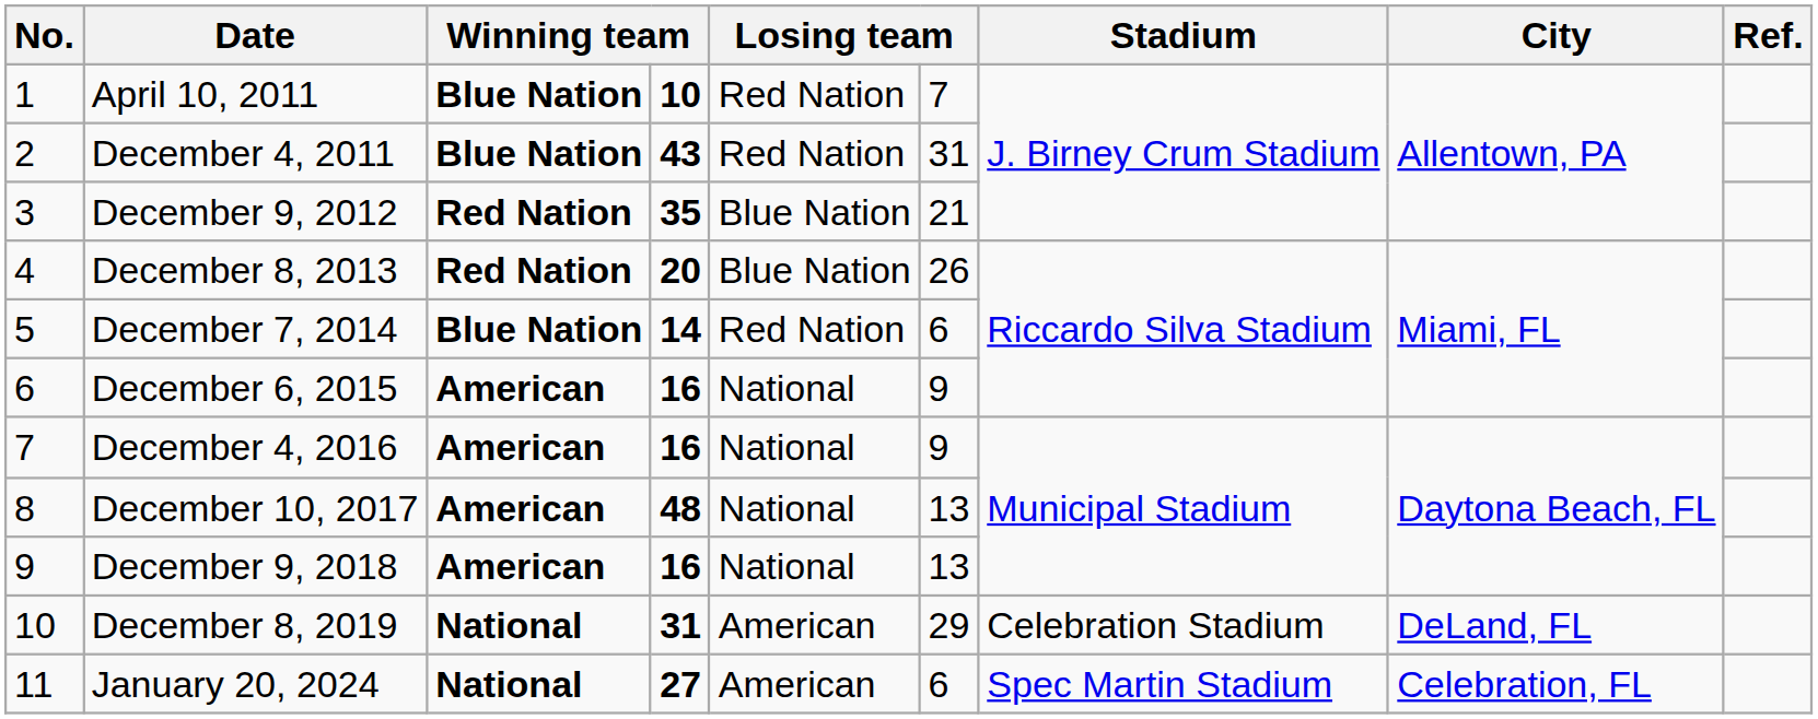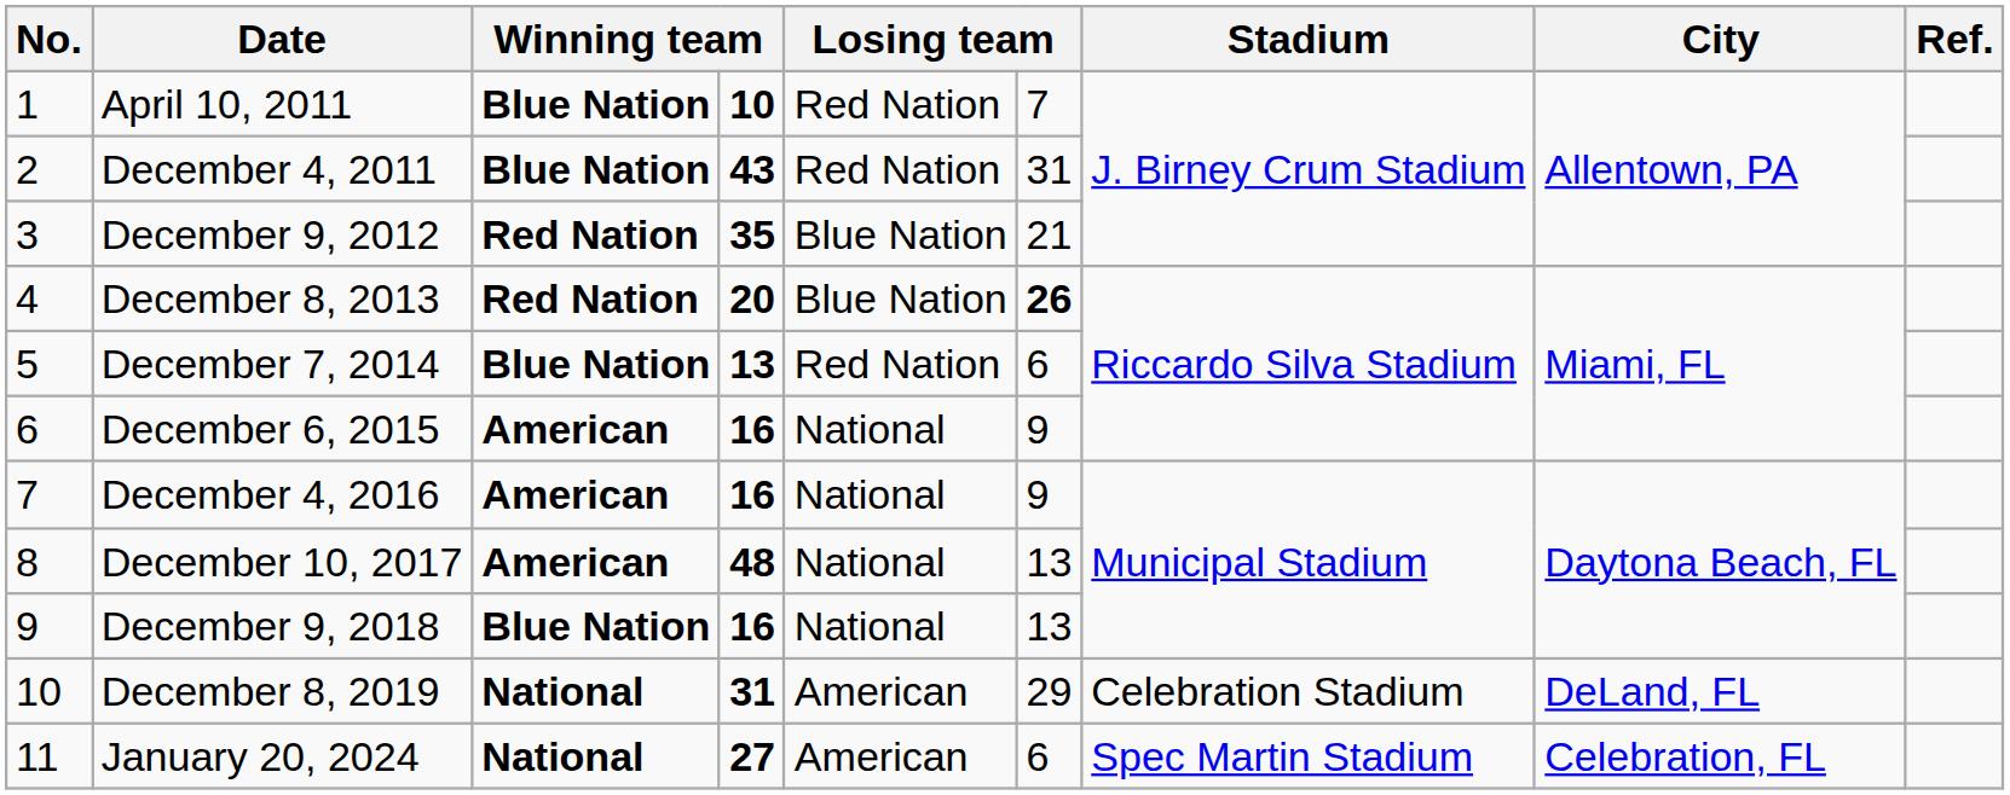 <table class="wikitable" style="font-size: 95%;">
 <tr>
 <th>No.</th>
 <th>Date</th>
 <th colspan="2">Winning team</th>
 <th colspan="2">Losing team</th>
 <th>Stadium</th>
 <th>City</th>
 <th>Ref.</th>
 </tr>
 <tr>
 <td>1</td>
 <td>April 10, 2011</td>
 <td><strong>Blue Nation</strong></td>
 <td><strong>10</strong></td>
 <td>Red Nation</td>
 <td>7</td>
 <td rowspan=3><a href='#'>J. Birney Crum Stadium</a></td>
 <td rowspan=3><a href='#'>Allentown, PA</a></td>
 <td></td>
 </tr>
 <tr>
 <td>2</td>
 <td>December 4, 2011</td>
 <td><strong>Blue Nation</strong></td>
 <td><strong>43</strong></td>
 <td>Red Nation</td>
 <td>31</td>
 <td></td>
 </tr>
 <tr>
 <td>3</td>
 <td>December 9, 2012</td>
 <td><strong>Red Nation</strong></td>
 <td><strong>35</strong></td>
 <td>Blue Nation</td>
 <td>21</td>
 <td></td>
 </tr>
 <tr>
 <td>4</td>
 <td>December 8, 2013</td>
 <td><strong>Red Nation</strong></td>
 <td><strong>20</strong></td>
 <td>Blue Nation</td>
-<td>26</td>
+<td><strong>26</strong></td>
 <td rowspan=3><a href='#'>Riccardo Silva Stadium</a></td>
 <td rowspan=3><a href='#'>Miami, FL</a></td>
 <td></td>
 </tr>
 <tr>
 <td>5</td>
 <td>December 7, 2014</td>
 <td><strong>Blue Nation</strong></td>
-<td><strong>14</strong></td>
+<td><strong>13</strong></td>
 <td>Red Nation</td>
 <td>6</td>
 <td></td>
 </tr>
 <tr>
 <td>6</td>
 <td>December 6, 2015</td>
 <td><strong>American</strong></td>
 <td><strong>16</strong></td>
 <td>National</td>
 <td>9</td>
 <td></td>
 </tr>
 <tr>
 <td>7</td>
 <td>December 4, 2016</td>
 <td><strong>American</strong></td>
 <td><strong>16</strong></td>
 <td>National</td>
 <td>9</td>
 <td rowspan=3><a href='#'>Municipal Stadium</a></td>
 <td rowspan=3><a href='#'>Daytona Beach, FL</a></td>
 <td></td>
 </tr>
 <tr>
 <td>8</td>
 <td>December 10, 2017</td>
 <td><strong>American</strong></td>
 <td><strong>48</strong></td>
 <td>National</td>
 <td>13</td>
 <td></td>
 </tr>
 <tr>
 <td>9</td>
 <td>December 9, 2018</td>
-<td><strong>American</strong></td>
+<td><strong>Blue Nation</strong></td>
 <td><strong>16</strong></td>
 <td>National</td>
 <td>13</td>
 <td></td>
 </tr>
 <tr>
 <td>10</td>
 <td>December 8, 2019</td>
 <td><strong>National</strong></td>
 <td><strong>31</strong></td>
 <td>American</td>
 <td>29</td>
 <td>Celebration Stadium</td>
 <td rowspan=1><a href='#'>DeLand, FL</a></td>
 <td></td>
 </tr>
 <tr>
 <td>11</td>
 <td>January 20, 2024</td>
 <td><strong>National</strong></td>
 <td><strong>27</strong></td>
 <td>American</td>
 <td>6</td>
 <td rowspan=1><a href='#'>Spec Martin Stadium</a></td>
 <td><a href='#'>Celebration, FL</a></td>
 <td></td>
 </tr>
 </table>
